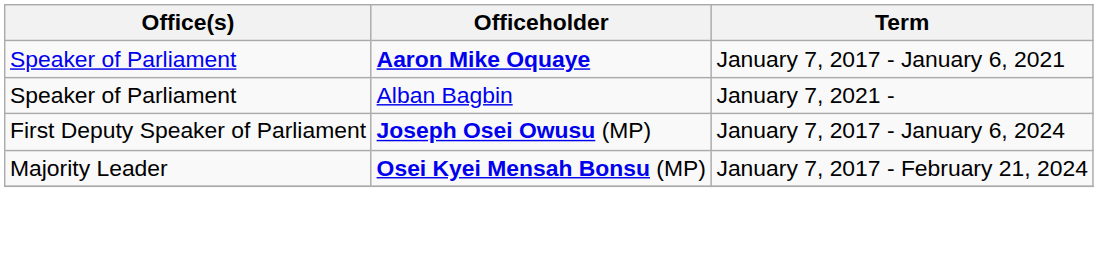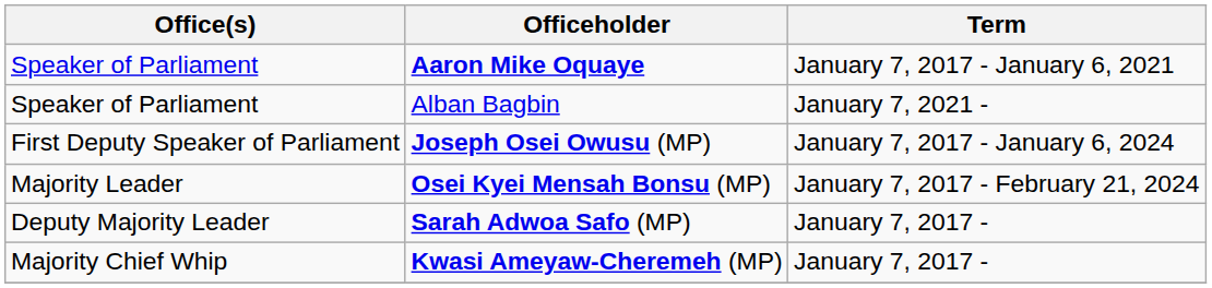 <table class="wikitable">
 <tr>
 <th>Office(s)</th>
 <th>Officeholder</th>
 <th>Term</th>
 </tr>
 <tr>
 <td><a href='#'>Speaker of Parliament</a></td>
 <td><strong><a href='#'>Aaron Mike Oquaye</a></strong></td>
 <td>January 7, 2017 - January 6, 2021</td>
 </tr>
 <tr>
 <td>Speaker of Parliament</td>
 <td><a href='#'>Alban Bagbin</a></td>
 <td>January 7, 2021 -</td>
 </tr>
 <tr>
 <td>First Deputy Speaker of Parliament</td>
 <td><strong><a href='#'>Joseph Osei Owusu</a></strong> (MP)</td>
 <td>January 7, 2017 - January 6, 2024</td>
 </tr>
 <tr>
 <td>Majority Leader</td>
 <td><strong><a href='#'>Osei Kyei Mensah Bonsu</a></strong> (MP)</td>
 <td>January 7, 2017 - February 21, 2024</td>
 </tr>
 <tr>
+<td>Deputy Majority Leader</td>
+<td><strong><a href='#'>Sarah Adwoa Safo</a></strong> (MP)</td>
+<td>January 7, 2017 -</td>
+</tr>
+<tr>
+<td>Majority Chief Whip</td>
+<td><strong><a href='#'>Kwasi Ameyaw-Cheremeh</a></strong> (MP)</td>
+<td>January 7, 2017 -</td>
+</tr>
+<tr>
 </tr>
 </table>
